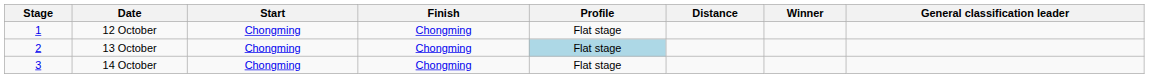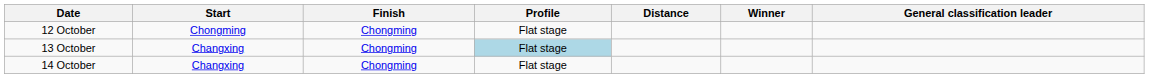 <table class="wikitable" style=" text-align:center; font-size:95%;" width="100%">
 <tr>
-<th>Stage</th>
 <th>Date</th>
 <th width=15%>Start</th>
 <th width=15%>Finish</th>
 <th width=12%>Profile</th>
 <th>Distance</th>
 <th>Winner</th>
 <th> <strong>General classification leader</strong></th>
 </tr>
 <tr>
-<td><a href='#'>1</a></td>
 <td>12 October</td>
 <td><a href='#'>Chongming</a></td>
 <td><a href='#'>Chongming</a></td>
 <td>  Flat stage</td>
 <td></td>
 <td></td>
 <td></td>
 </tr>
 <tr>
-<td><a href='#'>2</a></td>
 <td>13 October</td>
-<td><a href='#'>Chongming</a></td>
+<td><a href='#'>Changxing</a></td>
 <td><a href='#'>Chongming</a></td>
 <td style="background: lightblue;">  Flat stage</td>
 <td></td>
 <td></td>
 <td></td>
 </tr>
 <tr>
-<td><a href='#'>3</a></td>
 <td>14 October</td>
-<td><a href='#'>Chongming</a></td>
+<td><a href='#'>Changxing</a></td>
 <td><a href='#'>Chongming</a></td>
 <td>  Flat stage</td>
 <td></td>
 <td></td>
 <td></td>
 </tr>
 </table>
